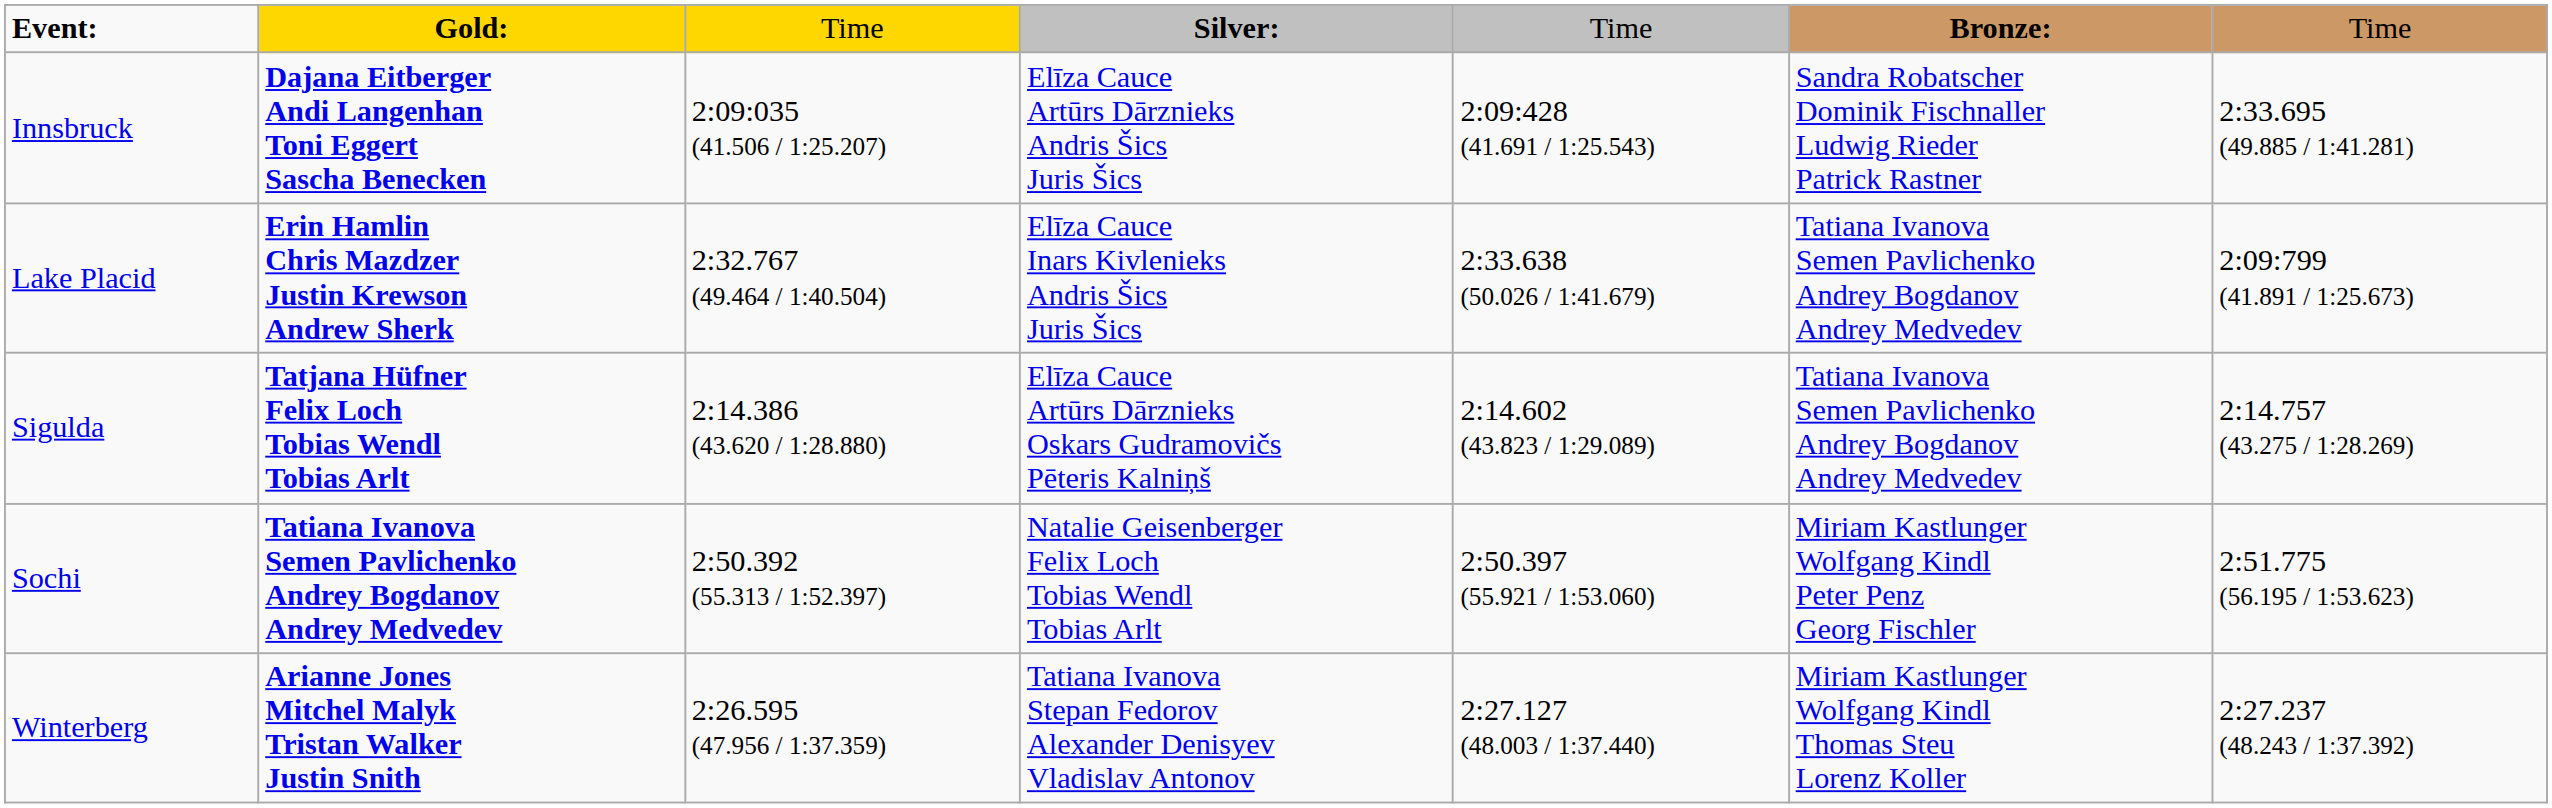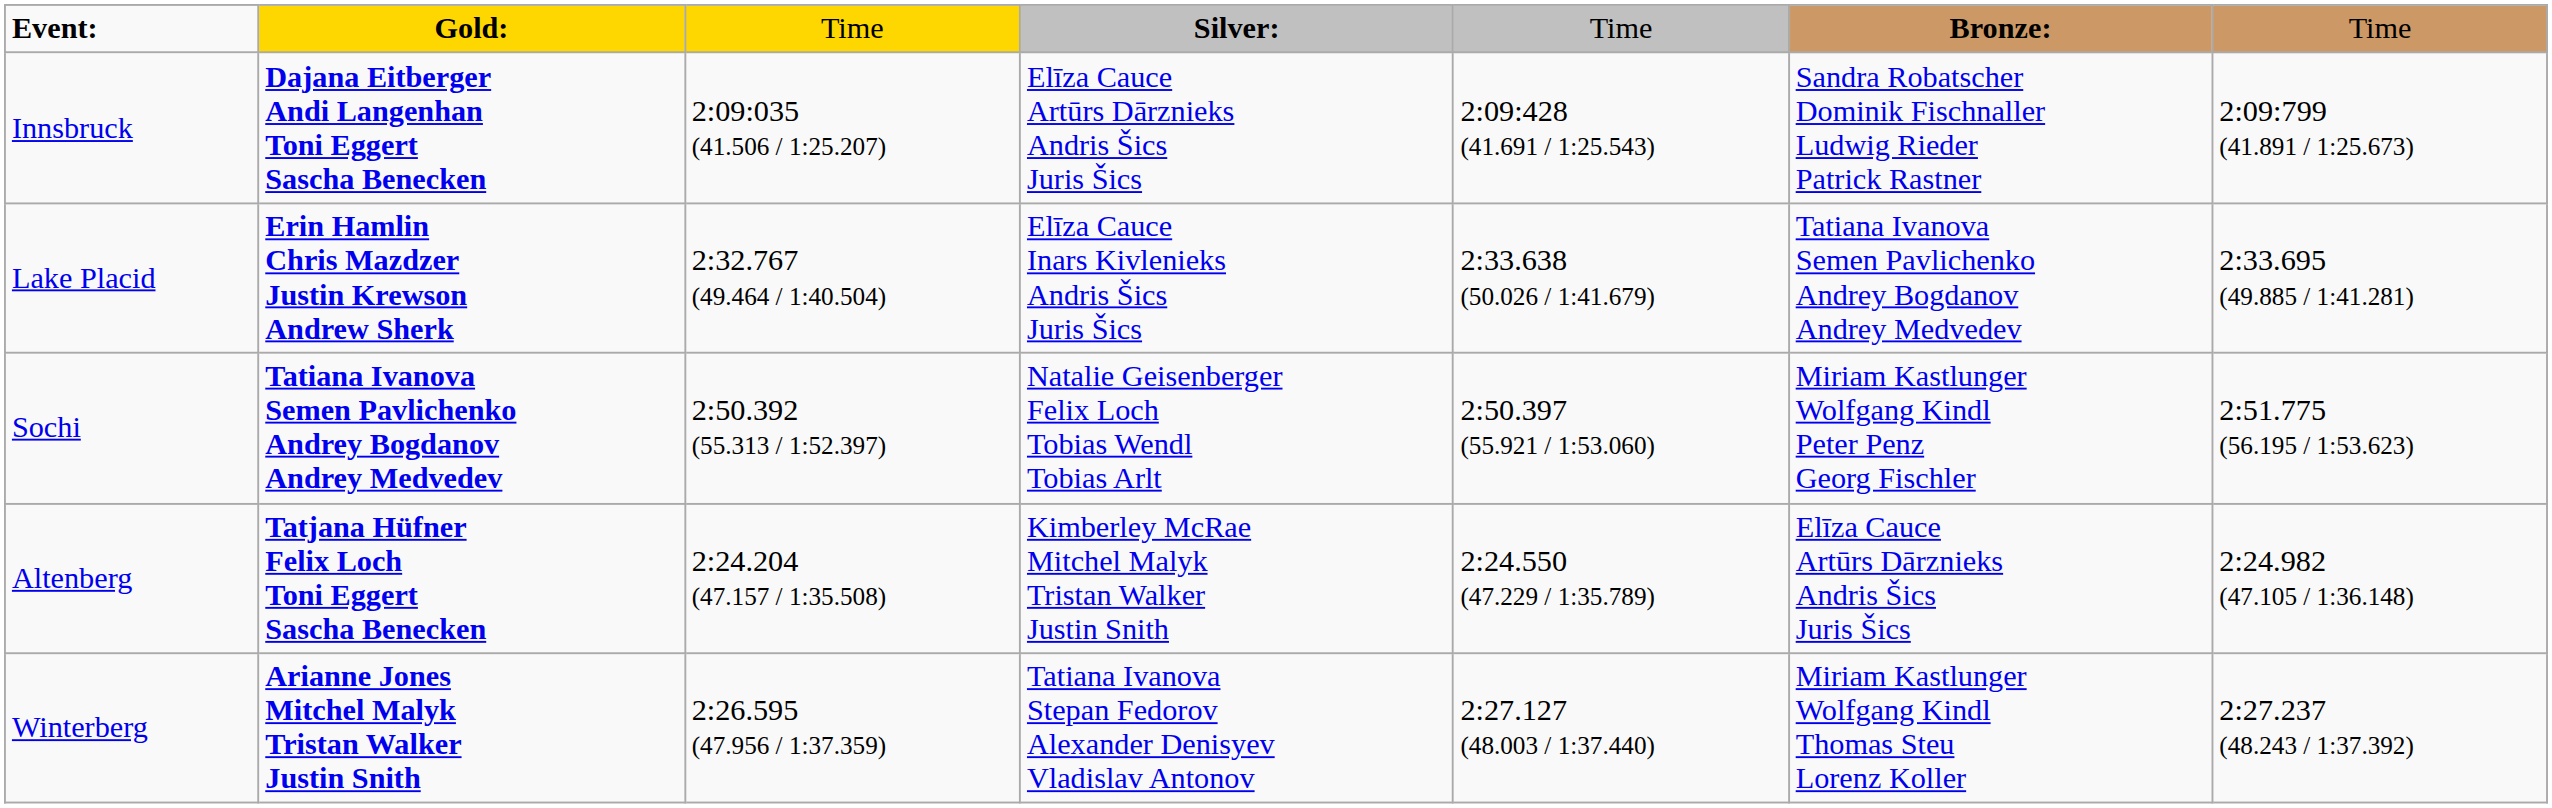 <table class="wikitable" style="width:85%;">
 <tr>
 <td><strong>Event:</strong></td>
 <td !  style="text-align:center; background:gold;"><strong>Gold:</strong></td>
 <td !  style="text-align:center; background:gold;">Time</td>
 <td !  style="text-align:center; background:silver;"><strong>Silver:</strong></td>
 <td !  style="text-align:center; background:silver;">Time</td>
 <td !  style="text-align:center; background:#c96;"><strong>Bronze:</strong></td>
 <td !  style="text-align:center; background:#c96;">Time</td>
 </tr>
 <tr>
 <td><a href='#'>Innsbruck</a></td>
 <td><strong><a href='#'>Dajana Eitberger</a><br><a href='#'>Andi Langenhan</a><br><a href='#'>Toni Eggert</a><br><a href='#'>Sascha Benecken</a></strong><br></td>
 <td>2:09:035<br><small>(41.506 / 1:25.207)</small></td>
 <td><a href='#'>Elīza Cauce</a><br><a href='#'>Artūrs Dārznieks</a><br><a href='#'>Andris Šics</a><br><a href='#'>Juris Šics</a><br></td>
 <td>2:09:428<br><small>(41.691 / 1:25.543)</small></td>
 <td><a href='#'>Sandra Robatscher</a><br><a href='#'>Dominik Fischnaller</a><br><a href='#'>Ludwig Rieder</a><br><a href='#'>Patrick Rastner</a><br></td>
-<td>2:33.695<br><small>(49.885 / 1:41.281)</small></td>
+<td>2:09:799<br><small>(41.891 / 1:25.673)</small></td>
 </tr>
 <tr>
 <td><a href='#'>Lake Placid</a></td>
 <td><strong><a href='#'>Erin Hamlin</a><br><a href='#'>Chris Mazdzer</a><br><a href='#'>Justin Krewson</a><br><a href='#'>Andrew Sherk</a></strong><br></td>
 <td>2:32.767<br><small>(49.464 / 1:40.504)</small></td>
 <td><a href='#'>Elīza Cauce</a><br><a href='#'>Inars Kivlenieks</a><br><a href='#'>Andris Šics</a><br><a href='#'>Juris Šics</a><br></td>
 <td>2:33.638<br><small>(50.026 / 1:41.679)</small></td>
 <td><a href='#'>Tatiana Ivanova</a><br><a href='#'>Semen Pavlichenko</a><br><a href='#'>Andrey Bogdanov</a><br><a href='#'>Andrey Medvedev</a><br></td>
-<td>2:09:799<br><small>(41.891 / 1:25.673)</small></td>
-</tr>
-<tr>
-<td><a href='#'>Sigulda</a></td>
-<td><strong><a href='#'>Tatjana Hüfner</a><br><a href='#'>Felix Loch</a><br><a href='#'>Tobias Wendl</a><br><a href='#'>Tobias Arlt</a></strong><br></td>
-<td>2:14.386<br><small>(43.620 / 1:28.880)</small></td>
-<td><a href='#'>Elīza Cauce</a><br><a href='#'>Artūrs Dārznieks</a><br><a href='#'>Oskars Gudramovičs</a><br><a href='#'>Pēteris Kalniņš</a><br></td>
-<td>2:14.602<br><small>(43.823 / 1:29.089)</small></td>
-<td><a href='#'>Tatiana Ivanova</a><br><a href='#'>Semen Pavlichenko</a><br><a href='#'>Andrey Bogdanov</a><br><a href='#'>Andrey Medvedev</a><br></td>
-<td>2:14.757<br><small>(43.275 / 1:28.269)</small></td>
+<td>2:33.695<br><small>(49.885 / 1:41.281)</small></td>
 </tr>
 <tr>
 <td><a href='#'>Sochi</a></td>
 <td><strong><a href='#'>Tatiana Ivanova</a><br><a href='#'>Semen Pavlichenko</a><br><a href='#'>Andrey Bogdanov</a><br><a href='#'>Andrey Medvedev</a></strong><br></td>
 <td>2:50.392<br><small>(55.313 / 1:52.397)</small></td>
 <td><a href='#'>Natalie Geisenberger</a><br><a href='#'>Felix Loch</a><br><a href='#'>Tobias Wendl</a><br><a href='#'>Tobias Arlt</a><br></td>
 <td>2:50.397<br><small>(55.921 / 1:53.060)</small></td>
 <td><a href='#'>Miriam Kastlunger</a><br><a href='#'>Wolfgang Kindl</a><br><a href='#'>Peter Penz</a><br><a href='#'>Georg Fischler</a><br></td>
 <td>2:51.775<br><small>(56.195 / 1:53.623)</small></td>
 </tr>
 <tr>
+<td><a href='#'>Altenberg</a></td>
+<td><strong><a href='#'>Tatjana Hüfner</a><br><a href='#'>Felix Loch</a><br><a href='#'>Toni Eggert</a><br><a href='#'>Sascha Benecken</a></strong><br></td>
+<td>2:24.204<br><small>(47.157 / 1:35.508)</small></td>
+<td><a href='#'>Kimberley McRae</a><br><a href='#'>Mitchel Malyk</a><br><a href='#'>Tristan Walker</a><br><a href='#'>Justin Snith</a><br></td>
+<td>2:24.550<br><small>(47.229 /  1:35.789)</small></td>
+<td><a href='#'>Elīza Cauce</a><br><a href='#'>Artūrs Dārznieks</a><br><a href='#'>Andris Šics</a><br><a href='#'>Juris Šics</a><br></td>
+<td>2:24.982<br><small>(47.105 / 1:36.148)</small></td>
+</tr>
+<tr>
 <td><a href='#'>Winterberg</a></td>
 <td><strong><a href='#'>Arianne Jones</a><br><a href='#'>Mitchel Malyk</a><br><a href='#'>Tristan Walker</a><br><a href='#'>Justin Snith</a></strong><br></td>
 <td>2:26.595<br><small>(47.956 /  1:37.359)</small></td>
 <td><a href='#'>Tatiana Ivanova</a><br><a href='#'>Stepan Fedorov</a><br><a href='#'>Alexander Denisyev</a><br><a href='#'>Vladislav Antonov</a><br></td>
 <td>2:27.127<br><small>(48.003 / 1:37.440)</small></td>
 <td><a href='#'>Miriam Kastlunger</a><br><a href='#'>Wolfgang Kindl</a><br><a href='#'>Thomas Steu</a><br><a href='#'>Lorenz Koller</a><br></td>
 <td>2:27.237<br><small>(48.243 / 1:37.392)</small></td>
 </tr>
 </table>
